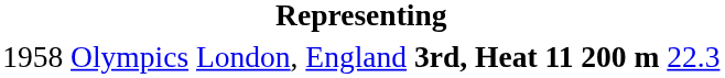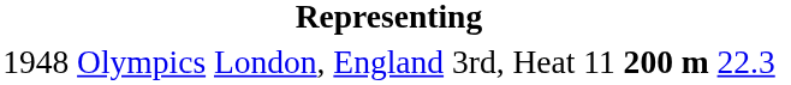 <table>
 <tr>
 <th colspan="6">Representing </th>
 </tr>
 <tr>
-<td>1958</td>
+<td>1948</td>
 <td><a href='#'>Olympics</a></td>
 <td><a href='#'>London</a>, <a href='#'>England</a></td>
-<td><strong>3rd, Heat 11</strong></td>
+<td>3rd, Heat 11</td>
 <td><strong>200 m</strong></td>
 <td><a href='#'>22.3</a></td>
 </tr>
 </table>
